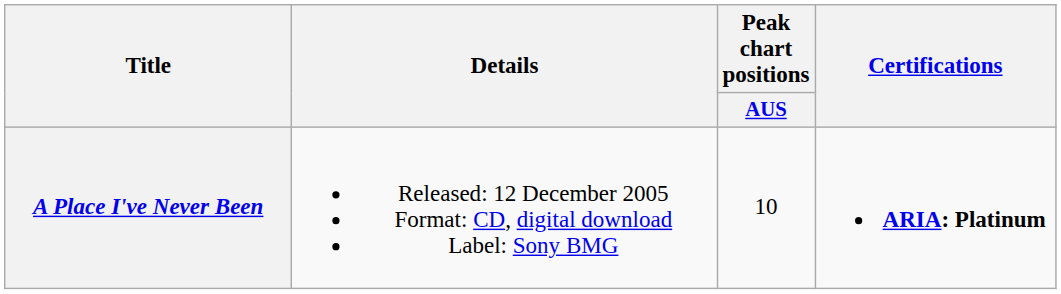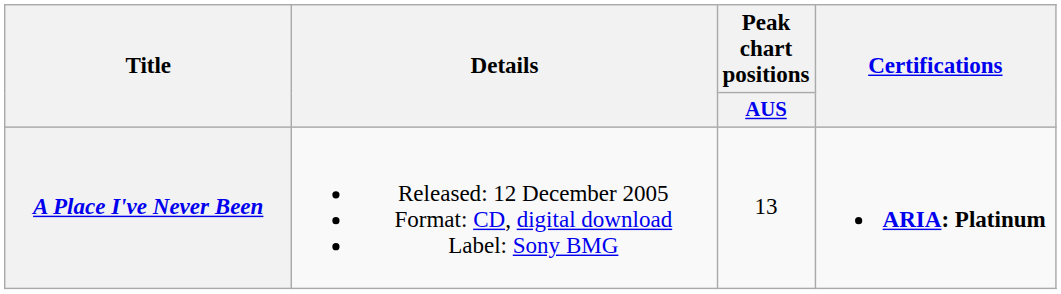 <table class="wikitable plainrowheaders" style="text-align:center;" border="1">
 <tr>
 <th scope="col" rowspan="2" style="width:12em;">Title</th>
 <th scope="col" rowspan="2" style="width:18em;">Details</th>
 <th scope="col" colspan="1">Peak chart<br>positions</th>
 <th scope="col" rowspan="2" style="width:10em;"><a href='#'>Certifications</a></th>
 </tr>
 <tr>
 <th scope="col" style="width:2.5em;font-size:90%;"><a href='#'>AUS</a><br></th>
 </tr>
 <tr>
 <th scope="row"><em><a href='#'>A Place I've Never Been</a></em></th>
 <td><br><ul><li>Released: 12 December 2005</li><li>Format: <a href='#'>CD</a>, <a href='#'>digital download</a></li><li>Label: <a href='#'>Sony BMG</a></li></ul></td>
-<td>10</td>
+<td>13</td>
 <td><strong><br><ul><li><a href='#'>ARIA</a>: Platinum</li></ul></strong></td>
 </tr>
 </table>
